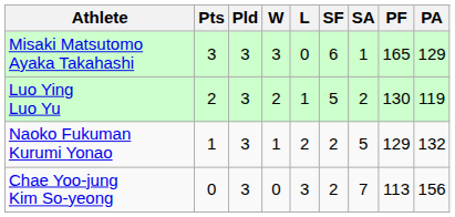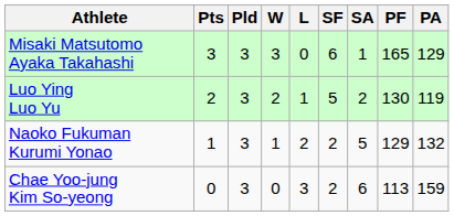 <table class=wikitable style="text-align:center">
 <tr>
 <th width=175>Athlete</th>
 <th width=20>Pts</th>
 <th width=20>Pld</th>
 <th width=20>W</th>
 <th width=20>L</th>
 <th width=20>SF</th>
 <th width=20>SA</th>
 <th width=20>PF</th>
 <th width=20>PA</th>
 </tr>
 <tr bgcolor=ccffcc>
 <td style="text-align:left"> <a href='#'>Misaki Matsutomo</a><br> <a href='#'>Ayaka Takahashi</a></td>
 <td>3</td>
 <td>3</td>
 <td>3</td>
 <td>0</td>
 <td>6</td>
 <td>1</td>
 <td>165</td>
 <td>129</td>
 </tr>
 <tr bgcolor=ccffcc>
 <td style="text-align:left"> <a href='#'>Luo Ying</a><br> <a href='#'>Luo Yu</a></td>
 <td>2</td>
 <td>3</td>
 <td>2</td>
 <td>1</td>
 <td>5</td>
 <td>2</td>
 <td>130</td>
 <td>119</td>
 </tr>
 <tr bgcolor=>
 <td style="text-align:left"> <a href='#'>Naoko Fukuman</a><br> <a href='#'>Kurumi Yonao</a></td>
 <td>1</td>
 <td>3</td>
 <td>1</td>
 <td>2</td>
 <td>2</td>
 <td>5</td>
 <td>129</td>
 <td>132</td>
 </tr>
 <tr bgcolor=>
 <td style="text-align:left"> <a href='#'>Chae Yoo-jung</a><br> <a href='#'>Kim So-yeong</a></td>
 <td>0</td>
 <td>3</td>
 <td>0</td>
 <td>3</td>
 <td>2</td>
-<td>7</td>
+<td>6</td>
 <td>113</td>
-<td>156</td>
+<td>159</td>
 </tr>
 </table>
